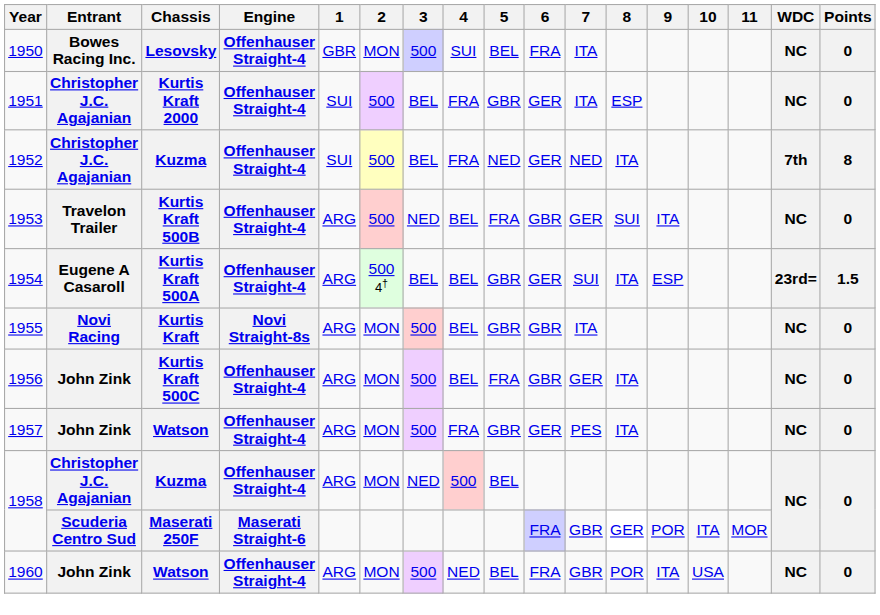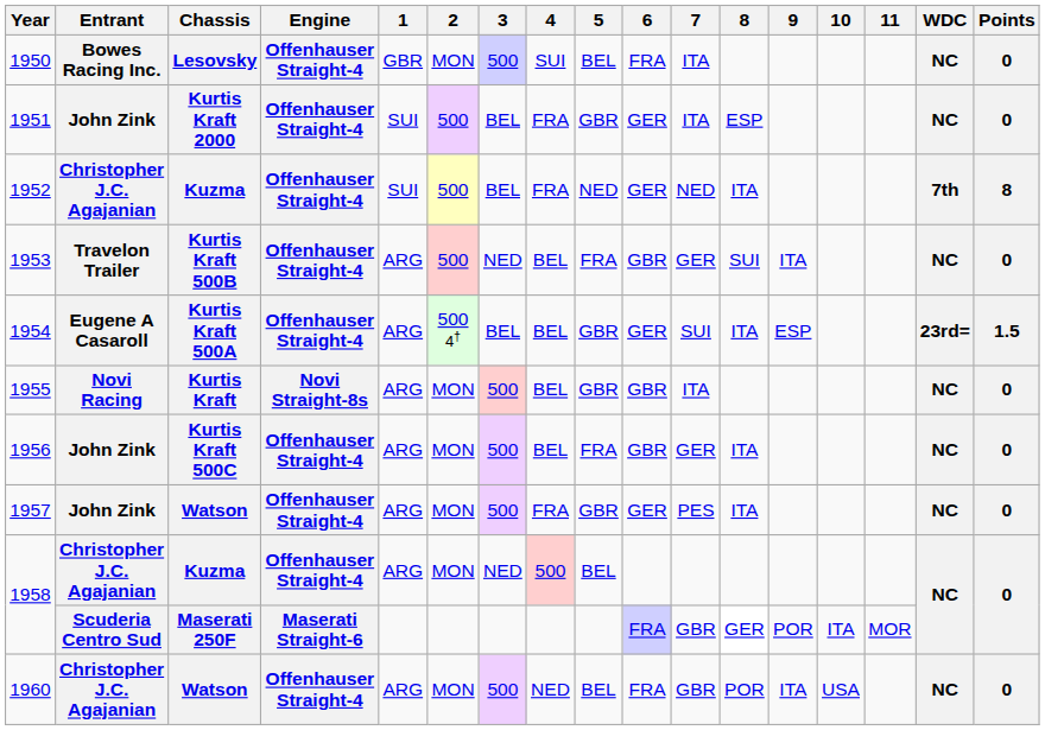 <table class="wikitable" style="text-align:center; font-size:90%">
 <tr>
 <th>Year</th>
 <th>Entrant</th>
 <th>Chassis</th>
 <th>Engine</th>
 <th>1</th>
 <th>2</th>
 <th>3</th>
 <th>4</th>
 <th>5</th>
 <th>6</th>
 <th>7</th>
 <th>8</th>
 <th>9</th>
 <th>10</th>
 <th>11</th>
 <th>WDC</th>
 <th>Points</th>
 </tr>
 <tr>
 <td><a href='#'>1950</a></td>
 <th>Bowes Racing Inc.</th>
 <th><a href='#'>Lesovsky</a></th>
 <th><a href='#'>Offenhauser</a> <a href='#'>Straight-4</a></th>
 <td><a href='#'>GBR</a><br></td>
 <td><a href='#'>MON</a><br></td>
 <td style="background:#CFCFFF;"><a href='#'>500</a><br></td>
 <td><a href='#'>SUI</a><br></td>
 <td><a href='#'>BEL</a><br></td>
 <td><a href='#'>FRA</a><br></td>
 <td><a href='#'>ITA</a><br></td>
 <td></td>
 <td></td>
 <td></td>
 <td></td>
 <th>NC</th>
 <th>0</th>
 </tr>
 <tr>
 <td><a href='#'>1951</a></td>
-<th><a href='#'>Christopher J.C. Agajanian</a></th>
+<th>John Zink</th>
 <th><a href='#'>Kurtis Kraft</a> <a href='#'>2000</a></th>
 <th><a href='#'>Offenhauser</a> <a href='#'>Straight-4</a></th>
 <td><a href='#'>SUI</a><br></td>
 <td style="background:#EFCFFF;"><a href='#'>500</a><br></td>
 <td><a href='#'>BEL</a><br></td>
 <td><a href='#'>FRA</a><br></td>
 <td><a href='#'>GBR</a><br></td>
 <td><a href='#'>GER</a><br></td>
 <td><a href='#'>ITA</a><br></td>
 <td><a href='#'>ESP</a><br></td>
 <td></td>
 <td></td>
 <td></td>
 <th>NC</th>
 <th>0</th>
 </tr>
 <tr>
 <td><a href='#'>1952</a></td>
 <th><a href='#'>Christopher J.C. Agajanian</a></th>
 <th><a href='#'>Kuzma</a></th>
 <th><a href='#'>Offenhauser</a> <a href='#'>Straight-4</a></th>
 <td><a href='#'>SUI</a><br></td>
 <td style="background:#FFFFBF;"><a href='#'>500</a><br></td>
 <td><a href='#'>BEL</a><br></td>
 <td><a href='#'>FRA</a><br></td>
 <td><a href='#'>NED</a><br></td>
 <td><a href='#'>GER</a><br></td>
 <td><a href='#'>NED</a><br></td>
 <td><a href='#'>ITA</a><br></td>
 <td></td>
 <td></td>
 <td></td>
 <th>7th</th>
 <th>8</th>
 </tr>
 <tr>
 <td><a href='#'>1953</a></td>
 <th>Travelon Trailer</th>
 <th><a href='#'>Kurtis Kraft</a> <a href='#'>500B</a></th>
 <th><a href='#'>Offenhauser</a> <a href='#'>Straight-4</a></th>
 <td><a href='#'>ARG</a><br></td>
 <td style="background-color:#FFCFCF"><a href='#'>500</a><br></td>
 <td><a href='#'>NED</a><br></td>
 <td><a href='#'>BEL</a><br></td>
 <td><a href='#'>FRA</a><br></td>
 <td><a href='#'>GBR</a><br></td>
 <td><a href='#'>GER</a><br></td>
 <td><a href='#'>SUI</a><br></td>
 <td><a href='#'>ITA</a><br></td>
 <td></td>
 <td></td>
 <th>NC</th>
 <th>0</th>
 </tr>
 <tr>
 <td><a href='#'>1954</a></td>
 <th>Eugene A Casaroll</th>
 <th><a href='#'>Kurtis Kraft</a> <a href='#'>500A</a></th>
 <th><a href='#'>Offenhauser</a> <a href='#'>Straight-4</a></th>
 <td><a href='#'>ARG</a><br></td>
 <td style="background:#DFFFDF;"><a href='#'>500</a><br><small>4<sup>†</sup></small></td>
 <td><a href='#'>BEL</a><br></td>
 <td><a href='#'>BEL</a><br></td>
 <td><a href='#'>GBR</a><br></td>
 <td><a href='#'>GER</a><br></td>
 <td><a href='#'>SUI</a><br></td>
 <td><a href='#'>ITA</a><br></td>
 <td><a href='#'>ESP</a><br></td>
 <td></td>
 <td></td>
 <th>23rd=</th>
 <th>1.5</th>
 </tr>
 <tr>
 <td><a href='#'>1955</a></td>
 <th><a href='#'>Novi Racing</a></th>
 <th><a href='#'>Kurtis Kraft</a></th>
 <th><a href='#'>Novi</a> <a href='#'>Straight-8s</a></th>
 <td><a href='#'>ARG</a><br></td>
 <td><a href='#'>MON</a><br></td>
 <td style="background-color:#FFCFCF"><a href='#'>500</a><br></td>
 <td><a href='#'>BEL</a><br></td>
 <td><a href='#'>GBR</a><br></td>
 <td><a href='#'>GBR</a><br></td>
 <td><a href='#'>ITA</a><br></td>
 <td></td>
 <td></td>
 <td></td>
 <td></td>
 <th>NC</th>
 <th>0</th>
 </tr>
 <tr>
 <td><a href='#'>1956</a></td>
 <th>John Zink</th>
 <th><a href='#'>Kurtis Kraft</a> <a href='#'>500C</a></th>
 <th><a href='#'>Offenhauser</a> <a href='#'>Straight-4</a></th>
 <td><a href='#'>ARG</a><br></td>
 <td><a href='#'>MON</a><br></td>
 <td style="background:#EFCFFF;"><a href='#'>500</a><br></td>
 <td><a href='#'>BEL</a><br></td>
 <td><a href='#'>FRA</a><br></td>
 <td><a href='#'>GBR</a><br></td>
 <td><a href='#'>GER</a><br></td>
 <td><a href='#'>ITA</a><br></td>
 <td></td>
 <td></td>
 <td></td>
 <th>NC</th>
 <th>0</th>
 </tr>
 <tr>
 <td><a href='#'>1957</a></td>
 <th>John Zink</th>
 <th><a href='#'>Watson</a></th>
 <th><a href='#'>Offenhauser</a> <a href='#'>Straight-4</a></th>
 <td><a href='#'>ARG</a><br></td>
 <td><a href='#'>MON</a><br></td>
 <td style="background:#EFCFFF;"><a href='#'>500</a><br></td>
 <td><a href='#'>FRA</a><br></td>
 <td><a href='#'>GBR</a><br></td>
 <td><a href='#'>GER</a><br></td>
 <td><a href='#'>PES</a><br></td>
 <td><a href='#'>ITA</a><br></td>
 <td></td>
 <td></td>
 <td></td>
 <th>NC</th>
 <th>0</th>
 </tr>
 <tr>
 <td rowspan="2"><a href='#'>1958</a></td>
 <th><a href='#'>Christopher J.C. Agajanian</a></th>
 <th><a href='#'>Kuzma</a></th>
 <th><a href='#'>Offenhauser</a> <a href='#'>Straight-4</a></th>
 <td><a href='#'>ARG</a><br></td>
 <td><a href='#'>MON</a><br></td>
 <td><a href='#'>NED</a><br></td>
 <td style="background-color:#FFCFCF"><a href='#'>500</a><br></td>
 <td><a href='#'>BEL</a><br></td>
 <td></td>
 <td></td>
 <td></td>
 <td></td>
 <td></td>
 <td></td>
 <th rowspan="2">NC</th>
 <th rowspan="2">0</th>
 </tr>
 <tr>
 <th><a href='#'>Scuderia Centro Sud</a></th>
 <th><a href='#'>Maserati</a> <a href='#'>250F</a></th>
 <th><a href='#'>Maserati</a> <a href='#'>Straight-6</a></th>
 <td></td>
 <td></td>
 <td></td>
 <td></td>
 <td></td>
 <td style="background:#CFCFFF;"><a href='#'>FRA</a><br></td>
 <td><a href='#'>GBR</a><br></td>
 <td style="background:#ffffff;"><a href='#'>GER</a><br></td>
 <td><a href='#'>POR</a><br></td>
 <td><a href='#'>ITA</a><br></td>
 <td><a href='#'>MOR</a><br></td>
 </tr>
 <tr>
 <td><a href='#'>1960</a></td>
-<th>John Zink</th>
+<th><a href='#'>Christopher J.C. Agajanian</a></th>
 <th><a href='#'>Watson</a></th>
 <th><a href='#'>Offenhauser</a> <a href='#'>Straight-4</a></th>
 <td><a href='#'>ARG</a><br></td>
 <td><a href='#'>MON</a><br></td>
 <td style="background:#EFCFFF;"><a href='#'>500</a><br></td>
 <td><a href='#'>NED</a><br></td>
 <td><a href='#'>BEL</a><br></td>
 <td><a href='#'>FRA</a><br></td>
 <td><a href='#'>GBR</a><br></td>
 <td><a href='#'>POR</a><br></td>
 <td><a href='#'>ITA</a><br></td>
 <td><a href='#'>USA</a><br></td>
 <td></td>
 <th>NC</th>
 <th>0</th>
 </tr>
 </table>
